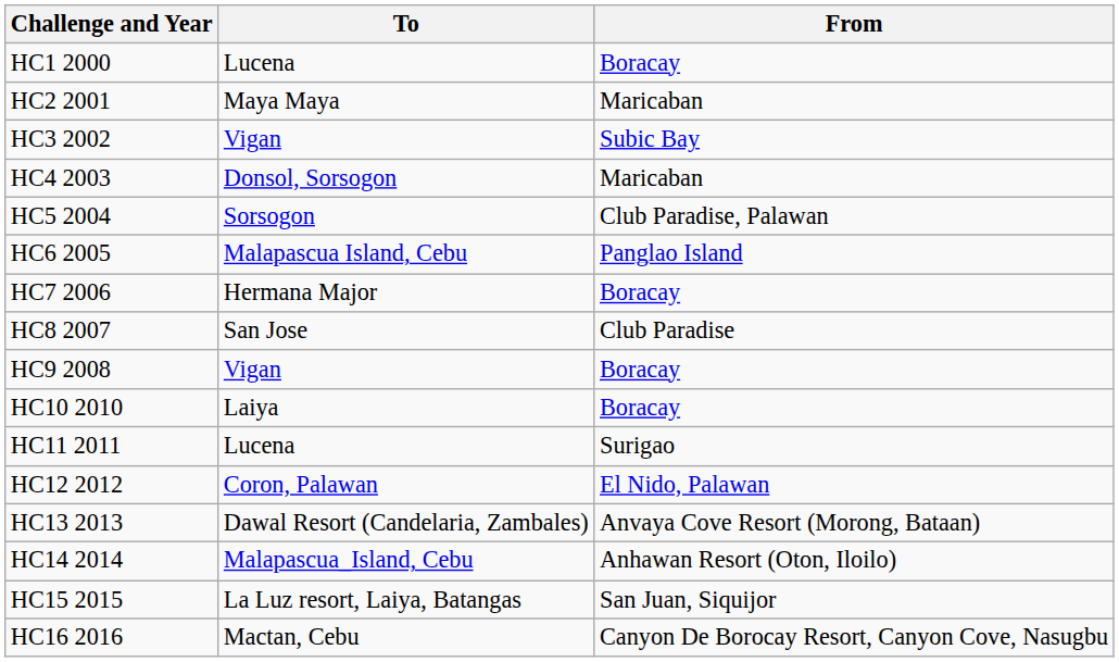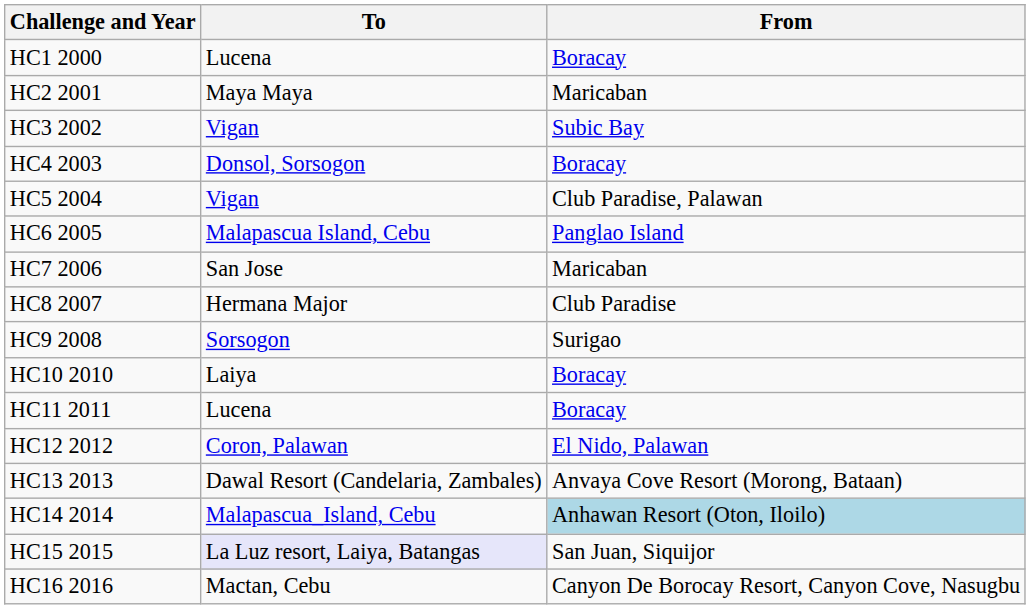 <table class="wikitable">
 <tr>
 <th title="Year">Challenge and Year</th>
 <th title="starting location">To</th>
 <th title="ending location">From</th>
 </tr>
 <tr>
 <td>HC1    2000</td>
 <td>Lucena</td>
 <td><a href='#'>Boracay</a></td>
 </tr>
 <tr>
 <td>HC2    2001</td>
 <td>Maya Maya</td>
 <td>Maricaban</td>
 </tr>
 <tr>
 <td>HC3    2002</td>
 <td><a href='#'>Vigan</a></td>
 <td><a href='#'>Subic Bay</a></td>
 </tr>
 <tr>
 <td>HC4    2003</td>
 <td><a href='#'>Donsol, Sorsogon</a></td>
-<td>Maricaban</td>
+<td><a href='#'>Boracay</a></td>
 </tr>
 <tr>
 <td>HC5    2004</td>
-<td><a href='#'>Sorsogon</a></td>
+<td><a href='#'>Vigan</a></td>
 <td>Club Paradise, Palawan</td>
 </tr>
 <tr>
 <td>HC6    2005</td>
 <td><a href='#'>Malapascua Island, Cebu</a></td>
 <td><a href='#'>Panglao Island</a></td>
 </tr>
 <tr>
 <td>HC7    2006</td>
-<td>Hermana Major</td>
-<td><a href='#'>Boracay</a></td>
+<td>San Jose</td>
+<td>Maricaban</td>
 </tr>
 <tr>
 <td>HC8    2007</td>
-<td>San Jose</td>
+<td>Hermana Major</td>
 <td>Club Paradise</td>
 </tr>
 <tr>
 <td>HC9    2008</td>
-<td><a href='#'>Vigan</a></td>
-<td><a href='#'>Boracay</a></td>
+<td><a href='#'>Sorsogon</a></td>
+<td>Surigao</td>
 </tr>
 <tr>
 <td>HC10  2010</td>
 <td>Laiya</td>
 <td><a href='#'>Boracay</a></td>
 </tr>
 <tr>
 <td>HC11  2011</td>
 <td>Lucena</td>
-<td>Surigao</td>
+<td><a href='#'>Boracay</a></td>
 </tr>
 <tr>
 <td>HC12  2012</td>
 <td><a href='#'>Coron, Palawan</a></td>
 <td><a href='#'>El Nido, Palawan</a></td>
 </tr>
 <tr>
 <td>HC13  2013</td>
 <td>Dawal Resort (Candelaria, Zambales)</td>
 <td>Anvaya Cove Resort (Morong, Bataan)</td>
 </tr>
 <tr>
 <td>HC14  2014</td>
 <td><a href='#'>Malapascua_Island, Cebu</a></td>
-<td>Anhawan Resort (Oton, Iloilo)</td>
+<td style="background: lightblue;">Anhawan Resort (Oton, Iloilo)</td>
 </tr>
 <tr>
 <td>HC15  2015</td>
-<td>La Luz resort, Laiya, Batangas</td>
+<td style="background: lavender;">La Luz resort, Laiya, Batangas</td>
 <td>San Juan, Siquijor</td>
 </tr>
 <tr>
 <td>HC16 2016</td>
 <td>Mactan, Cebu</td>
 <td>Canyon De Borocay Resort, Canyon Cove, Nasugbu</td>
 </tr>
 </table>
